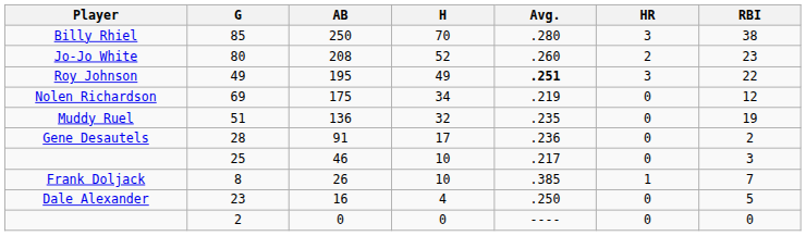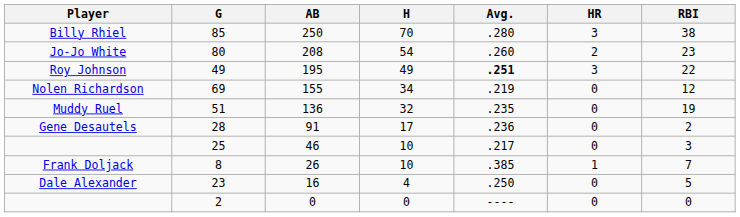 <table class="wikitable sortable">
 <tr>
 <th bgcolor="#DDDDFF" width="16%">Player</th>
 <th bgcolor="#DDDDFF" width="9%">G</th>
 <th bgcolor="#DDDDFF" width="9%">AB</th>
 <th bgcolor="#DDDDFF" width="9%">H</th>
 <th bgcolor="#DDDDFF" width="9%">Avg.</th>
 <th bgcolor="#DDDDFF" width="9%">HR</th>
 <th bgcolor="#DDDDFF" width="9%">RBI</th>
 </tr>
 <tr align="center">
 <td><a href='#'>Billy Rhiel</a></td>
 <td>85</td>
 <td>250</td>
 <td>70</td>
 <td>.280</td>
 <td>3</td>
 <td>38</td>
 </tr>
 <tr align="center">
 <td><a href='#'>Jo-Jo White</a></td>
 <td>80</td>
 <td>208</td>
-<td>52</td>
+<td>54</td>
 <td>.260</td>
 <td>2</td>
 <td>23</td>
 </tr>
 <tr align="center">
 <td><a href='#'>Roy Johnson</a></td>
 <td>49</td>
 <td>195</td>
 <td>49</td>
 <td><strong>.251</strong></td>
 <td>3</td>
 <td>22</td>
 </tr>
 <tr align="center">
 <td><a href='#'>Nolen Richardson</a></td>
 <td>69</td>
-<td>175</td>
+<td>155</td>
 <td>34</td>
 <td>.219</td>
 <td>0</td>
 <td>12</td>
 </tr>
 <tr align="center">
 <td><a href='#'>Muddy Ruel</a></td>
 <td>51</td>
 <td>136</td>
 <td>32</td>
 <td>.235</td>
 <td>0</td>
 <td>19</td>
 </tr>
 <tr align="center">
 <td><a href='#'>Gene Desautels</a></td>
 <td>28</td>
 <td>91</td>
 <td>17</td>
 <td>.236</td>
 <td>0</td>
 <td>2</td>
 </tr>
 <tr align="center">
 <td></td>
 <td>25</td>
 <td>46</td>
 <td>10</td>
 <td>.217</td>
 <td>0</td>
 <td>3</td>
 </tr>
 <tr align="center">
 <td><a href='#'>Frank Doljack</a></td>
 <td>8</td>
 <td>26</td>
 <td>10</td>
 <td>.385</td>
 <td>1</td>
 <td>7</td>
 </tr>
 <tr align="center">
 <td><a href='#'>Dale Alexander</a></td>
 <td>23</td>
 <td>16</td>
 <td>4</td>
 <td>.250</td>
 <td>0</td>
 <td>5</td>
 </tr>
 <tr align="center">
 <td></td>
 <td>2</td>
 <td>0</td>
 <td>0</td>
 <td>----</td>
 <td>0</td>
 <td>0</td>
 </tr>
 </table>
